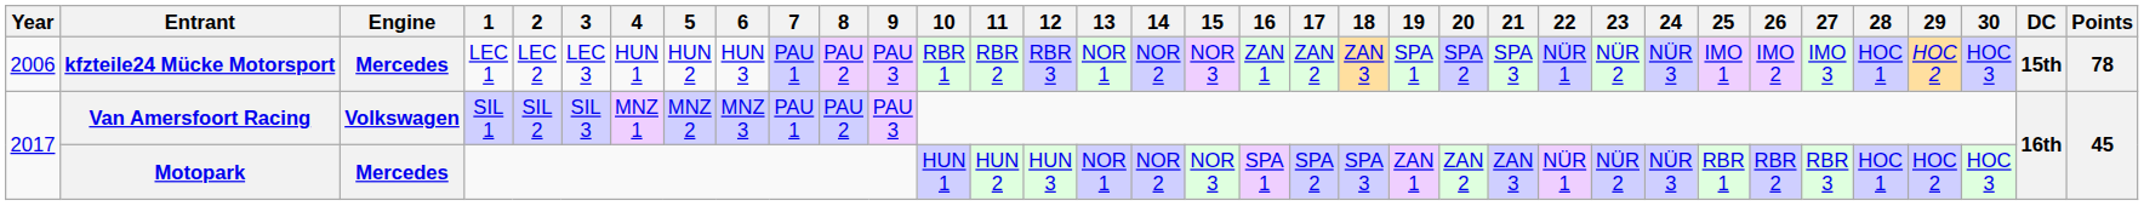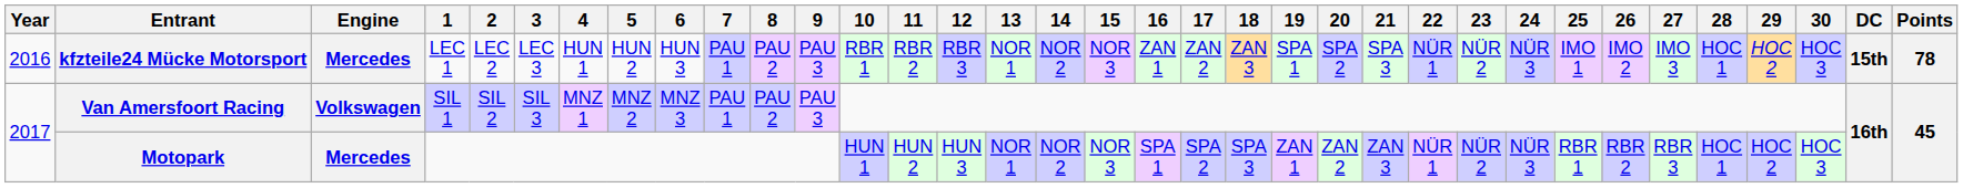 <table class="wikitable" style="text-align:center; font-size:85%">
 <tr>
 <th>Year</th>
 <th>Entrant</th>
 <th>Engine</th>
 <th>1</th>
 <th>2</th>
 <th>3</th>
 <th>4</th>
 <th>5</th>
 <th>6</th>
 <th>7</th>
 <th>8</th>
 <th>9</th>
 <th>10</th>
 <th>11</th>
 <th>12</th>
 <th>13</th>
 <th>14</th>
 <th>15</th>
 <th>16</th>
 <th>17</th>
 <th>18</th>
 <th>19</th>
 <th>20</th>
 <th>21</th>
 <th>22</th>
 <th>23</th>
 <th>24</th>
 <th>25</th>
 <th>26</th>
 <th>27</th>
 <th>28</th>
 <th>29</th>
 <th>30</th>
 <th>DC</th>
 <th>Points</th>
 </tr>
 <tr>
-<td><a href='#'>2006</a></td>
+<td><a href='#'>2016</a></td>
 <th nowrap><a href='#'>kfzteile24 Mücke Motorsport</a></th>
 <th nowrap><a href='#'>Mercedes</a></th>
 <td><a href='#'>LEC<br>1</a></td>
 <td><a href='#'>LEC<br>2</a></td>
 <td><a href='#'>LEC<br>3</a></td>
 <td><a href='#'>HUN<br>1</a></td>
 <td><a href='#'>HUN<br>2</a></td>
 <td><a href='#'>HUN<br>3</a></td>
 <td style="background:#CFCFFF;"><a href='#'>PAU<br>1</a><br></td>
 <td style="background:#EFCFFF;"><a href='#'>PAU<br>2</a><br></td>
 <td style="background:#EFCFFF;"><a href='#'>PAU<br>3</a><br></td>
 <td style="background:#DFFFDF;"><a href='#'>RBR<br>1</a><br></td>
 <td style="background:#DFFFDF;"><a href='#'>RBR<br>2</a><br></td>
 <td style="background:#CFCFFF;"><a href='#'>RBR<br>3</a><br></td>
 <td style="background:#DFFFDF;"><a href='#'>NOR<br>1</a><br></td>
 <td style="background:#CFCFFF;"><a href='#'>NOR<br>2</a><br></td>
 <td style="background:#EFCFFF;"><a href='#'>NOR<br>3</a><br></td>
 <td style="background:#DFFFDF;"><a href='#'>ZAN<br>1</a><br></td>
 <td style="background:#DFFFDF;"><a href='#'>ZAN<br>2</a><br></td>
 <td style="background:#FFDF9F;"><a href='#'>ZAN<br>3</a><br></td>
 <td style="background:#DFFFDF;"><a href='#'>SPA<br>1</a><br></td>
 <td style="background:#CFCFFF;"><a href='#'>SPA<br>2</a><br></td>
 <td style="background:#DFFFDF;"><a href='#'>SPA<br>3</a><br></td>
 <td style="background:#CFCFFF;"><a href='#'>NÜR<br>1</a><br></td>
 <td style="background:#DFFFDF;"><a href='#'>NÜR<br>2</a><br></td>
 <td style="background:#CFCFFF;"><a href='#'>NÜR<br>3</a><br></td>
 <td style="background:#EFCFFF;"><a href='#'>IMO<br>1</a><br></td>
 <td style="background:#EFCFFF;"><a href='#'>IMO<br>2</a><br></td>
 <td style="background:#DFFFDF;"><a href='#'>IMO<br>3</a><br></td>
 <td style="background:#CFCFFF;"><a href='#'>HOC<br>1</a><br></td>
 <td style="background:#FFDF9F;"><em><a href='#'>HOC<br>2</a></em><br></td>
 <td style="background:#CFCFFF;"><a href='#'>HOC<br>3</a><br></td>
 <th>15th</th>
 <th>78</th>
 </tr>
 <tr>
 <td rowspan=2><a href='#'>2017</a></td>
 <th nowrap><a href='#'>Van Amersfoort Racing</a></th>
 <th nowrap><a href='#'>Volkswagen</a></th>
 <td style="background:#CFCFFF;"><a href='#'>SIL<br>1</a><br></td>
 <td style="background:#CFCFFF;"><a href='#'>SIL<br>2</a><br></td>
 <td style="background:#CFCFFF;"><a href='#'>SIL<br>3</a><br></td>
 <td style="background:#EFCFFF;"><a href='#'>MNZ<br>1</a><br></td>
 <td style="background:#CFCFFF;"><a href='#'>MNZ<br>2</a><br></td>
 <td style="background:#CFCFFF;"><a href='#'>MNZ<br>3</a><br></td>
 <td style="background:#CFCFFF;"><a href='#'>PAU<br>1</a><br></td>
 <td style="background:#CFCFFF;"><a href='#'>PAU<br>2</a><br></td>
 <td style="background:#EFCFFF;"><a href='#'>PAU<br>3</a><br></td>
 <td colspan=21></td>
 <th rowspan=2>16th</th>
 <th rowspan=2>45</th>
 </tr>
 <tr>
 <th nowrap><a href='#'>Motopark</a></th>
 <th nowrap><a href='#'>Mercedes</a></th>
 <td colspan=9></td>
 <td style="background:#CFCFFF;"><a href='#'>HUN<br>1</a><br></td>
 <td style="background:#DFFFDF;"><a href='#'>HUN<br>2</a><br></td>
 <td style="background:#DFFFDF;"><a href='#'>HUN<br>3</a><br></td>
 <td style="background:#CFCFFF;"><a href='#'>NOR<br>1</a><br></td>
 <td style="background:#CFCFFF;"><a href='#'>NOR<br>2</a><br></td>
 <td style="background:#DFFFDF;"><a href='#'>NOR<br>3</a><br></td>
 <td style="background:#EFCFFF;"><a href='#'>SPA<br>1</a><br></td>
 <td style="background:#CFCFFF;"><a href='#'>SPA<br>2</a><br></td>
 <td style="background:#CFCFFF;"><a href='#'>SPA<br>3</a><br></td>
 <td style="background:#EFCFFF;"><a href='#'>ZAN<br>1</a><br></td>
 <td style="background:#DFFFDF;"><a href='#'>ZAN<br>2</a><br></td>
 <td style="background:#CFCFFF;"><a href='#'>ZAN<br>3</a><br></td>
 <td style="background:#EFCFFF;"><a href='#'>NÜR<br>1</a><br></td>
 <td style="background:#CFCFFF;"><a href='#'>NÜR<br>2</a><br></td>
 <td style="background:#CFCFFF;"><a href='#'>NÜR<br>3</a><br></td>
 <td style="background:#DFFFDF;"><a href='#'>RBR<br>1</a><br></td>
 <td style="background:#CFCFFF;"><a href='#'>RBR<br>2</a><br></td>
 <td style="background:#DFFFDF;"><a href='#'>RBR<br>3</a><br></td>
 <td style="background:#CFCFFF;"><a href='#'>HOC<br>1</a><br></td>
 <td style="background:#CFCFFF;"><a href='#'>HOC<br>2</a><br></td>
 <td style="background:#DFFFDF;"><a href='#'>HOC<br>3</a><br></td>
 </tr>
 </table>
